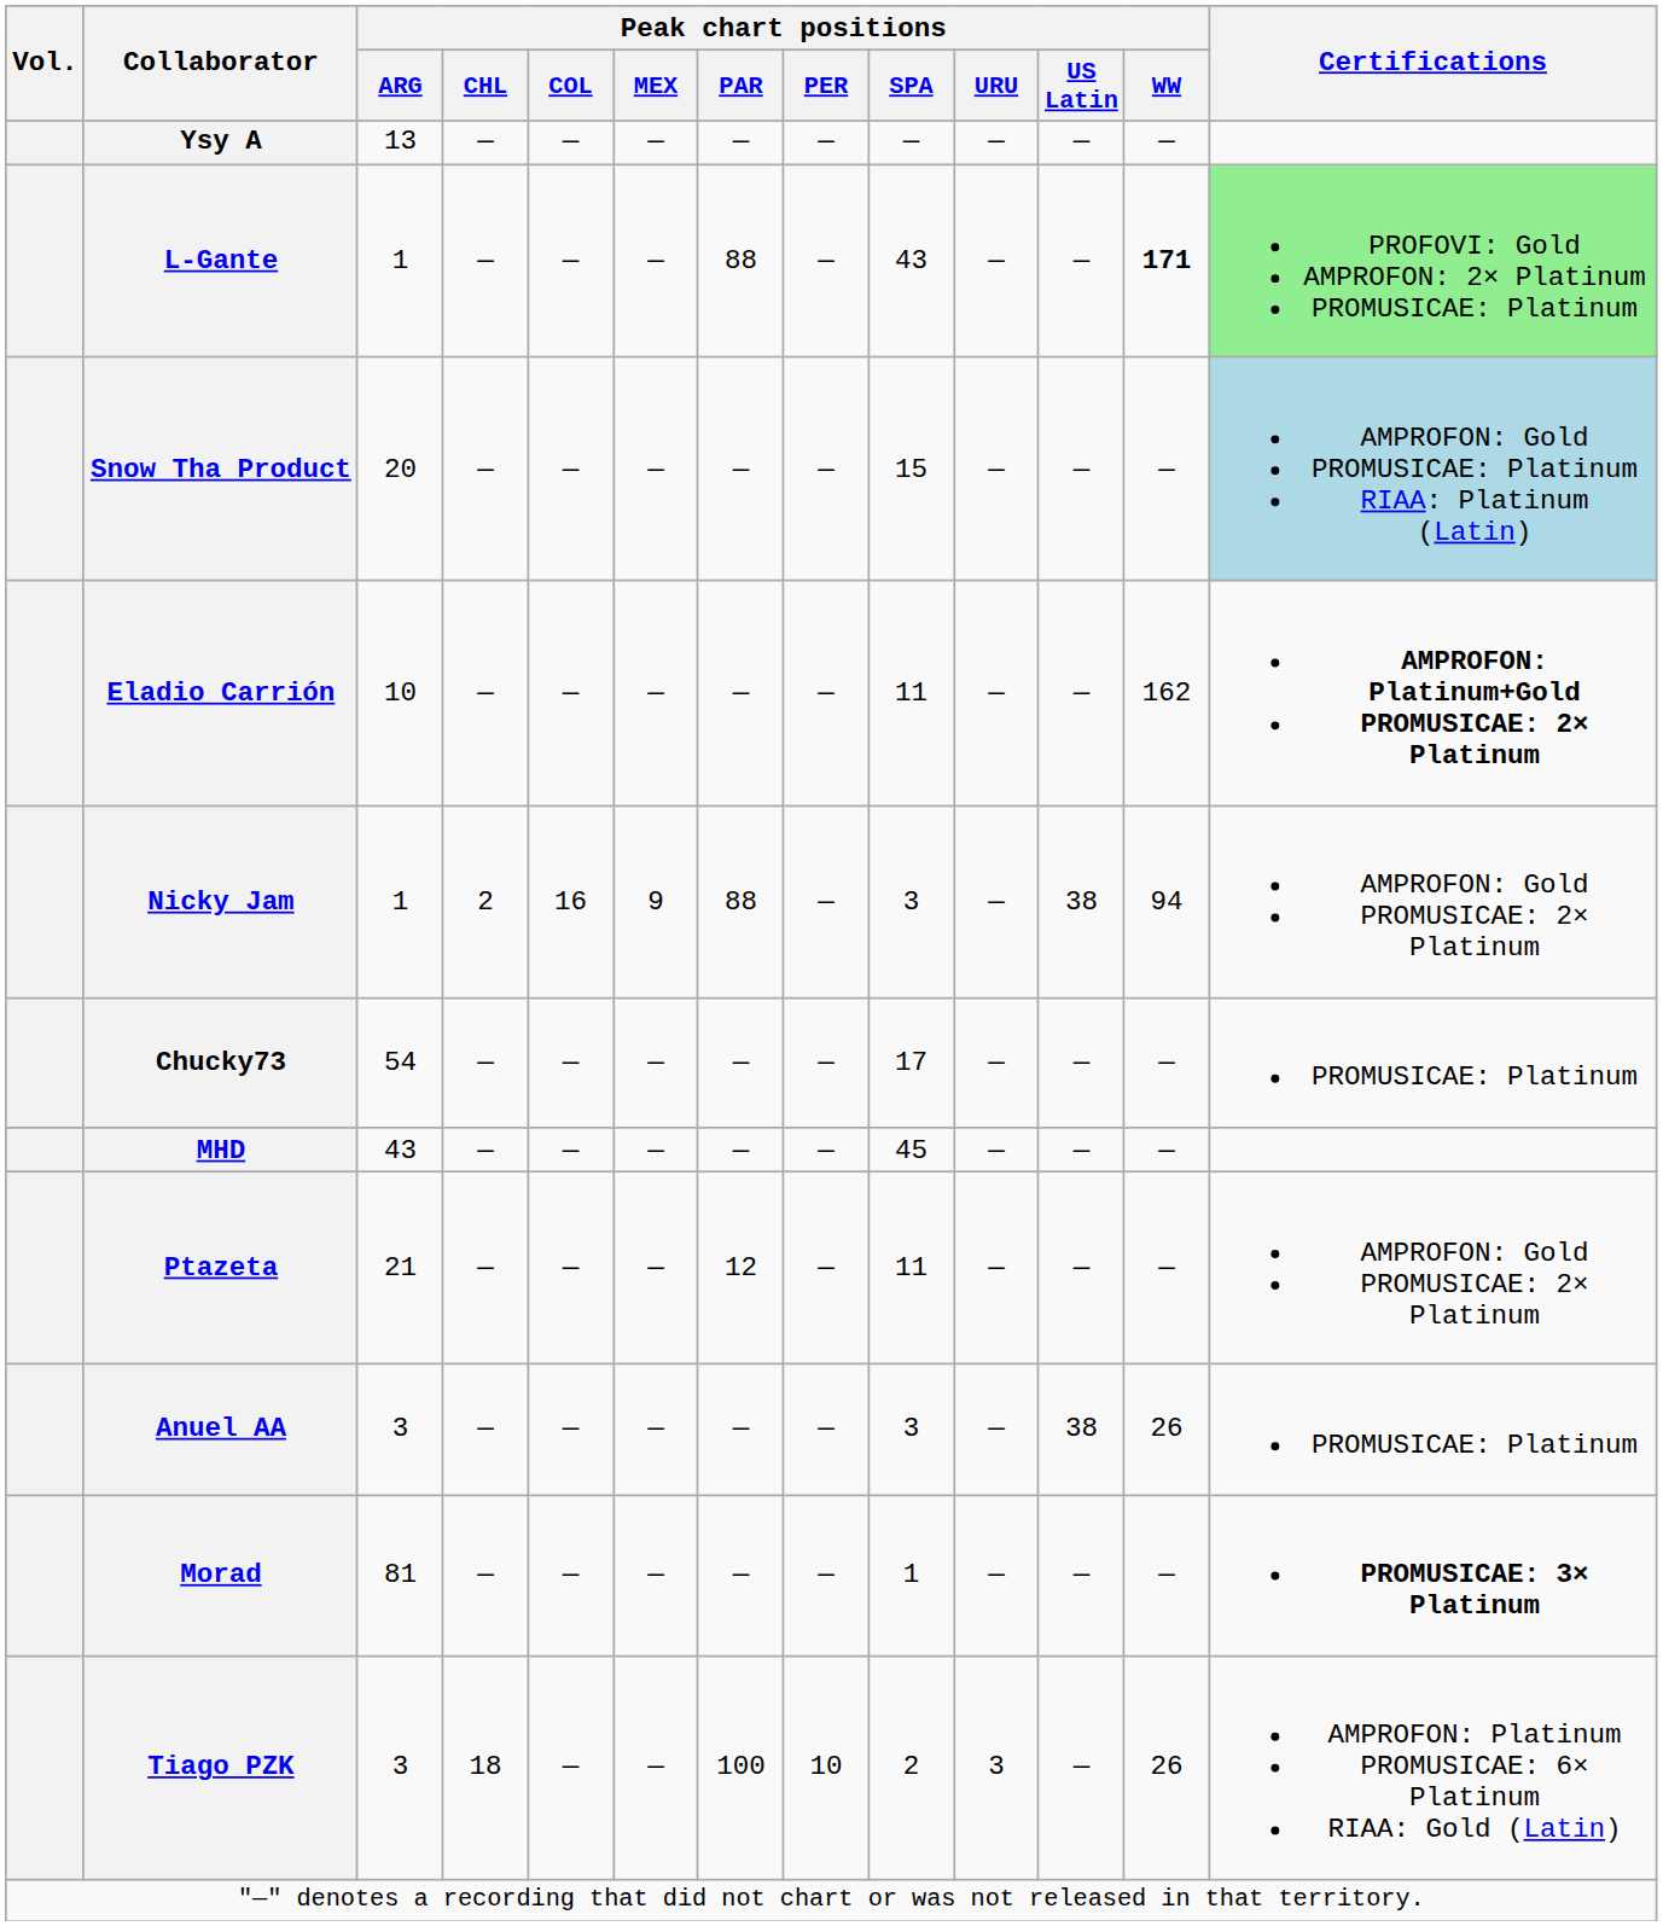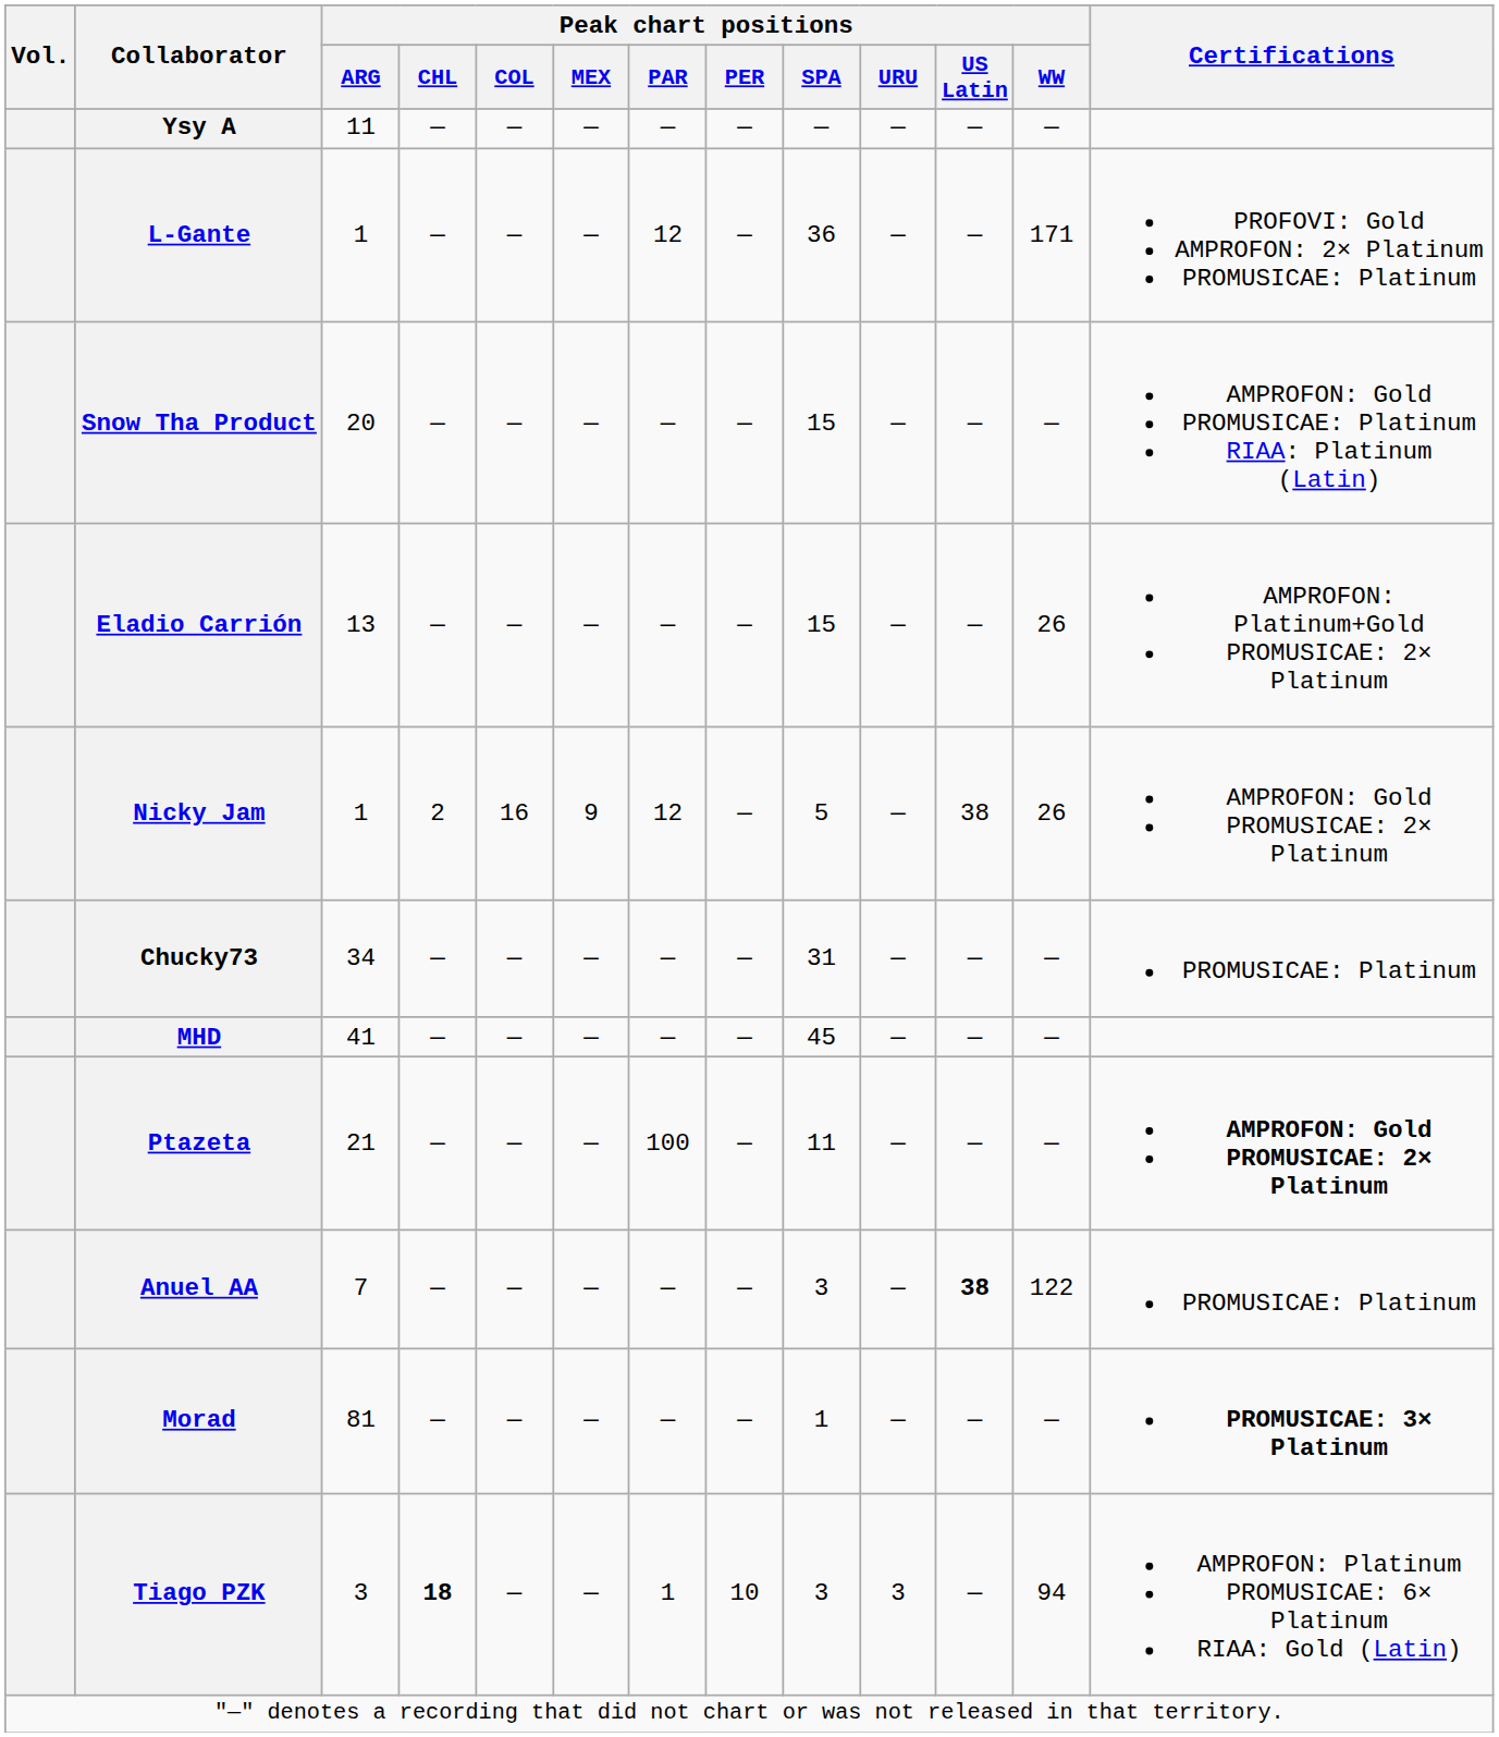 <table class="wikitable plainrowheaders" style="text-align:center;">
 <tr>
 <th scope="col" rowspan="2">Vol.</th>
 <th scope="col" rowspan="2">Collaborator</th>
 <th scope="col" colspan="10">Peak chart positions</th>
 <th scope="col" rowspan="2" style="width:16em;"><a href='#'>Certifications</a></th>
 </tr>
 <tr>
 <th scope="col" style="width:3em;font-size:90%;"><a href='#'>ARG</a><br></th>
 <th scope="col" style="width:3em;font-size:90%;"><a href='#'>CHL</a><br></th>
 <th scope="col" style="width:3em;font-size:90%;"><a href='#'>COL</a><br></th>
 <th scope="col" style="width:3em;font-size:90%;"><a href='#'>MEX</a><br></th>
 <th scope="col" style="width:3em;font-size:90%;"><a href='#'>PAR</a><br></th>
 <th scope="col" style="width:3em;font-size:90%;"><a href='#'>PER</a><br></th>
 <th scope="col" style="width:3em;font-size:90%;"><a href='#'>SPA</a><br></th>
 <th scope="col" style="width:3em;font-size:90%;"><a href='#'>URU</a><br></th>
 <th scope="col" style="width:3em;font-size:90%;"><a href='#'>US<br>Latin</a><br></th>
 <th scope="col" style="width:3em;font-size:90%;"><a href='#'>WW</a><br></th>
 </tr>
 <tr>
 <th scope="row"></th>
 <th scope="row">Ysy A</th>
-<td>13</td>
+<td>11</td>
 <td>—</td>
 <td>—</td>
 <td>—</td>
 <td>—</td>
 <td>—</td>
 <td>—</td>
 <td>—</td>
 <td>—</td>
 <td>—</td>
 <td></td>
 </tr>
 <tr>
 <th scope="row"></th>
 <th scope="row"><a href='#'>L-Gante</a></th>
 <td>1</td>
 <td>—</td>
 <td>—</td>
 <td>—</td>
-<td>88</td>
+<td>12</td>
 <td>—</td>
-<td>43</td>
+<td>36</td>
 <td>—</td>
 <td>—</td>
-<td><strong>171</strong></td>
-<td style="background: lightgreen;"><br><ul><li>PROFOVI: Gold</li><li>AMPROFON: 2× Platinum</li><li>PROMUSICAE: Platinum</li></ul></td>
+<td>171</td>
+<td><br><ul><li>PROFOVI: Gold</li><li>AMPROFON: 2× Platinum</li><li>PROMUSICAE: Platinum</li></ul></td>
 </tr>
 <tr>
 <th scope="row"></th>
 <th scope="row"><a href='#'>Snow Tha Product</a></th>
 <td>20</td>
 <td>—</td>
 <td>—</td>
 <td>—</td>
 <td>—</td>
 <td>—</td>
 <td>15</td>
 <td>—</td>
 <td>—</td>
 <td>—</td>
-<td style="background: lightblue;"><br><ul><li>AMPROFON: Gold</li><li>PROMUSICAE: Platinum</li><li><a href='#'>RIAA</a>: Platinum (<a href='#'>Latin</a>)</li></ul></td>
+<td><br><ul><li>AMPROFON: Gold</li><li>PROMUSICAE: Platinum</li><li><a href='#'>RIAA</a>: Platinum (<a href='#'>Latin</a>)</li></ul></td>
 </tr>
 <tr>
 <th scope="row"></th>
 <th scope="row"><a href='#'>Eladio Carrión</a></th>
-<td>10</td>
+<td>13</td>
 <td>—</td>
 <td>—</td>
 <td>—</td>
 <td>—</td>
 <td>—</td>
-<td>11</td>
+<td>15</td>
 <td>—</td>
 <td>—</td>
-<td>162</td>
-<td><strong><br><ul><li>AMPROFON: Platinum+Gold</li><li>PROMUSICAE: 2× Platinum</li></ul></strong></td>
+<td>26</td>
+<td><br><ul><li>AMPROFON: Platinum+Gold</li><li>PROMUSICAE: 2× Platinum</li></ul></td>
 </tr>
 <tr>
 <th scope="row"></th>
 <th scope="row"><a href='#'>Nicky Jam</a></th>
 <td>1</td>
 <td>2</td>
 <td>16</td>
 <td>9</td>
-<td>88</td>
+<td>12</td>
 <td>—</td>
-<td>3</td>
+<td>5</td>
 <td>—</td>
 <td>38</td>
-<td>94</td>
+<td>26</td>
 <td><br><ul><li>AMPROFON: Gold</li><li>PROMUSICAE: 2× Platinum</li></ul></td>
 </tr>
 <tr>
 <th scope="row"></th>
 <th scope="row">Chucky73</th>
-<td>54</td>
+<td>34</td>
 <td>—</td>
 <td>—</td>
 <td>—</td>
 <td>—</td>
 <td>—</td>
-<td>17</td>
+<td>31</td>
 <td>—</td>
 <td>—</td>
 <td>—</td>
 <td><br><ul><li>PROMUSICAE: Platinum</li></ul></td>
 </tr>
 <tr>
 <th scope="row"></th>
 <th scope="row"><a href='#'>MHD</a></th>
-<td>43</td>
+<td>41</td>
 <td>—</td>
 <td>—</td>
 <td>—</td>
 <td>—</td>
 <td>—</td>
 <td>45</td>
 <td>—</td>
 <td>—</td>
 <td>—</td>
 <td></td>
 </tr>
 <tr>
 <th scope="row"></th>
 <th scope="row"><a href='#'>Ptazeta</a></th>
 <td>21</td>
 <td>—</td>
 <td>—</td>
 <td>—</td>
-<td>12</td>
+<td>100</td>
 <td>—</td>
 <td>11</td>
 <td>—</td>
 <td>—</td>
 <td>—</td>
-<td><br><ul><li>AMPROFON: Gold</li><li>PROMUSICAE: 2× Platinum</li></ul></td>
+<td><strong><br><ul><li>AMPROFON: Gold</li><li>PROMUSICAE: 2× Platinum</li></ul></strong></td>
 </tr>
 <tr>
 <th scope="row"></th>
 <th scope="row"><a href='#'>Anuel AA</a></th>
-<td>3</td>
+<td>7</td>
 <td>—</td>
 <td>—</td>
 <td>—</td>
 <td>—</td>
 <td>—</td>
 <td>3</td>
 <td>—</td>
-<td>38</td>
-<td>26</td>
+<td><strong>38</strong></td>
+<td>122</td>
 <td><br><ul><li>PROMUSICAE: Platinum</li></ul></td>
 </tr>
 <tr>
 <th scope="row"></th>
 <th scope="row"><a href='#'>Morad</a></th>
 <td>81</td>
 <td>—</td>
 <td>—</td>
 <td>—</td>
 <td>—</td>
 <td>—</td>
 <td>1</td>
 <td>—</td>
 <td>—</td>
 <td>—</td>
 <td><strong><br><ul><li>PROMUSICAE: 3× Platinum</li></ul></strong></td>
 </tr>
 <tr>
 <th scope="row"></th>
 <th scope="row"><a href='#'>Tiago PZK</a></th>
 <td>3</td>
-<td>18</td>
+<td><strong>18</strong></td>
 <td>—</td>
 <td>—</td>
-<td>100</td>
+<td>1</td>
 <td>10</td>
-<td>2</td>
+<td>3</td>
 <td>3</td>
 <td>—</td>
-<td>26</td>
+<td>94</td>
 <td><br><ul><li>AMPROFON: Platinum</li><li>PROMUSICAE: 6× Platinum</li><li>RIAA: Gold (<a href='#'>Latin</a>)</li></ul></td>
 </tr>
 <tr>
 <td colspan="14" style="font-size:90%">"—" denotes a recording that did not chart or was not released in that territory.</td>
 </tr>
 </table>
